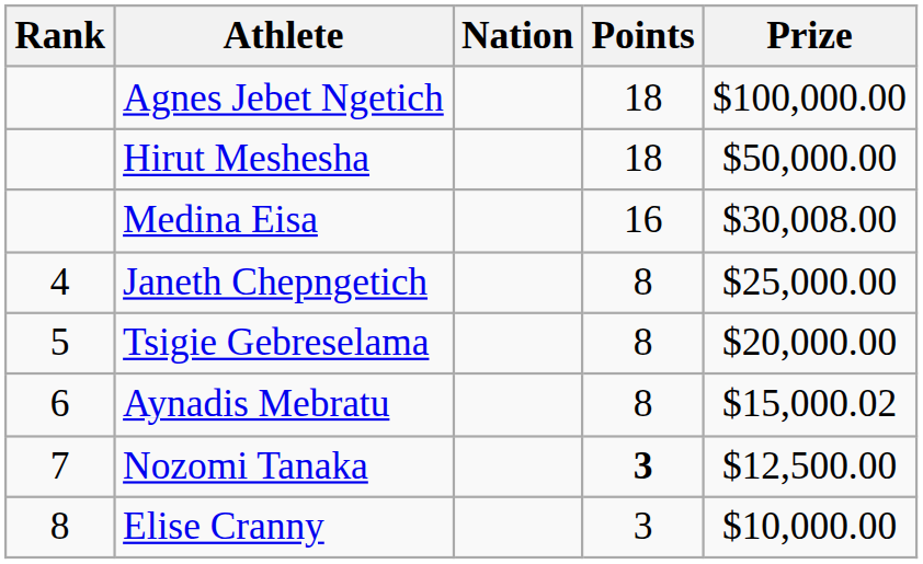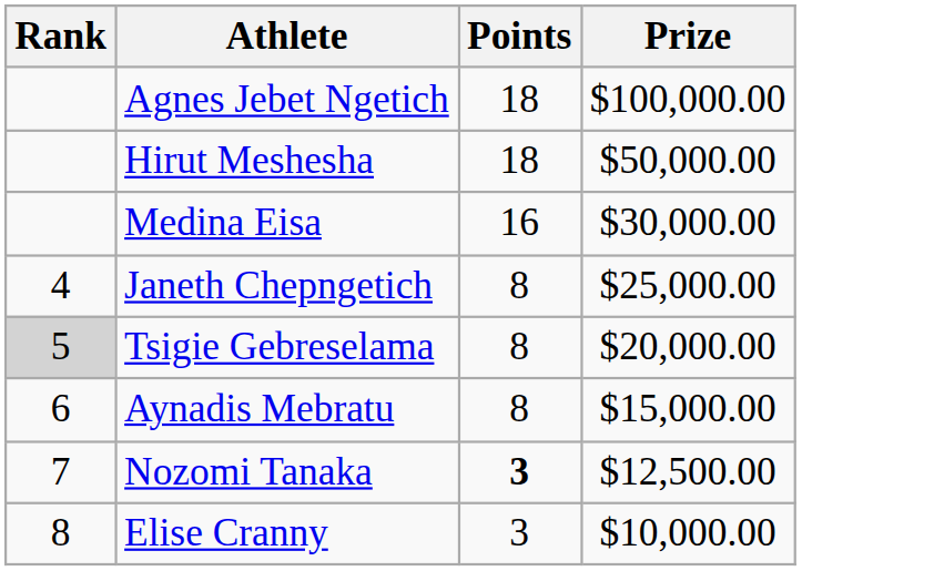 <table class="wikitable mw-datatable sortable" style="text-align:center;">
 <tr>
 <th scope="col" style="width: 10px;">Rank</th>
 <th scope="col">Athlete</th>
-<th scope="col">Nation</th>
 <th scope="col">Points</th>
 <th scope="col">Prize</th>
 </tr>
 <tr>
 <td></td>
 <td align=left><a href='#'>Agnes Jebet Ngetich</a> </td>
-<td align=left></td>
 <td>18</td>
 <td>$100,000.00</td>
 </tr>
 <tr>
 <td></td>
 <td align=left><a href='#'>Hirut Meshesha</a> </td>
-<td align=left></td>
 <td>18</td>
 <td>$50,000.00</td>
 </tr>
 <tr>
 <td></td>
 <td align=left><a href='#'>Medina Eisa</a> </td>
-<td align=left></td>
 <td>16</td>
-<td>$30,008.00</td>
+<td>$30,000.00</td>
 </tr>
 <tr>
 <td>4</td>
 <td align=left><a href='#'>Janeth Chepngetich</a> </td>
-<td align=left></td>
 <td>8</td>
 <td>$25,000.00</td>
 </tr>
 <tr>
-<td>5</td>
+<td style="background: lightgrey;">5</td>
 <td align=left><a href='#'>Tsigie Gebreselama</a> </td>
-<td align=left></td>
 <td>8</td>
 <td>$20,000.00</td>
 </tr>
 <tr>
 <td>6</td>
 <td align=left><a href='#'>Aynadis Mebratu</a> </td>
-<td align=left></td>
 <td>8</td>
-<td>$15,000.02</td>
+<td>$15,000.00</td>
 </tr>
 <tr>
 <td>7</td>
 <td align=left><a href='#'>Nozomi Tanaka</a> </td>
-<td align=left></td>
 <td><strong>3</strong></td>
 <td>$12,500.00</td>
 </tr>
 <tr>
 <td>8</td>
 <td align=left><a href='#'>Elise Cranny</a> </td>
-<td align=left></td>
 <td>3</td>
 <td>$10,000.00</td>
 </tr>
 </table>
